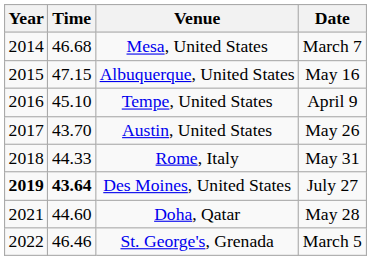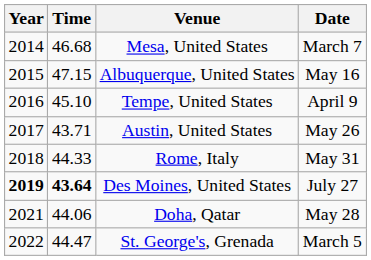 <table class="wikitable sortable" style="text-align: center">
 <tr>
 <th>Year</th>
 <th>Time</th>
 <th>Venue</th>
 <th>Date</th>
 </tr>
 <tr>
 <td>2014</td>
 <td>46.68</td>
 <td><a href='#'>Mesa</a>, United States</td>
 <td>March 7</td>
 </tr>
 <tr>
 <td>2015</td>
 <td>47.15</td>
 <td><a href='#'>Albuquerque</a>, United States</td>
 <td>May 16</td>
 </tr>
 <tr>
 <td>2016</td>
 <td>45.10</td>
 <td><a href='#'>Tempe</a>, United States</td>
 <td>April 9</td>
 </tr>
 <tr>
 <td>2017</td>
-<td>43.70</td>
+<td>43.71</td>
 <td><a href='#'>Austin</a>, United States</td>
 <td>May 26</td>
 </tr>
 <tr>
 <td>2018</td>
 <td>44.33</td>
 <td><a href='#'>Rome</a>, Italy</td>
 <td>May 31</td>
 </tr>
 <tr>
 <td><strong>2019</strong></td>
 <td><strong>43.64</strong></td>
 <td><a href='#'>Des Moines</a>, United States</td>
 <td>July 27</td>
 </tr>
 <tr>
 <td>2021</td>
-<td>44.60</td>
+<td>44.06</td>
 <td><a href='#'>Doha</a>, Qatar</td>
 <td>May 28</td>
 </tr>
 <tr>
 <td>2022</td>
-<td>46.46</td>
+<td>44.47</td>
 <td><a href='#'>St. George's</a>, Grenada</td>
 <td>March 5</td>
 </tr>
 </table>
